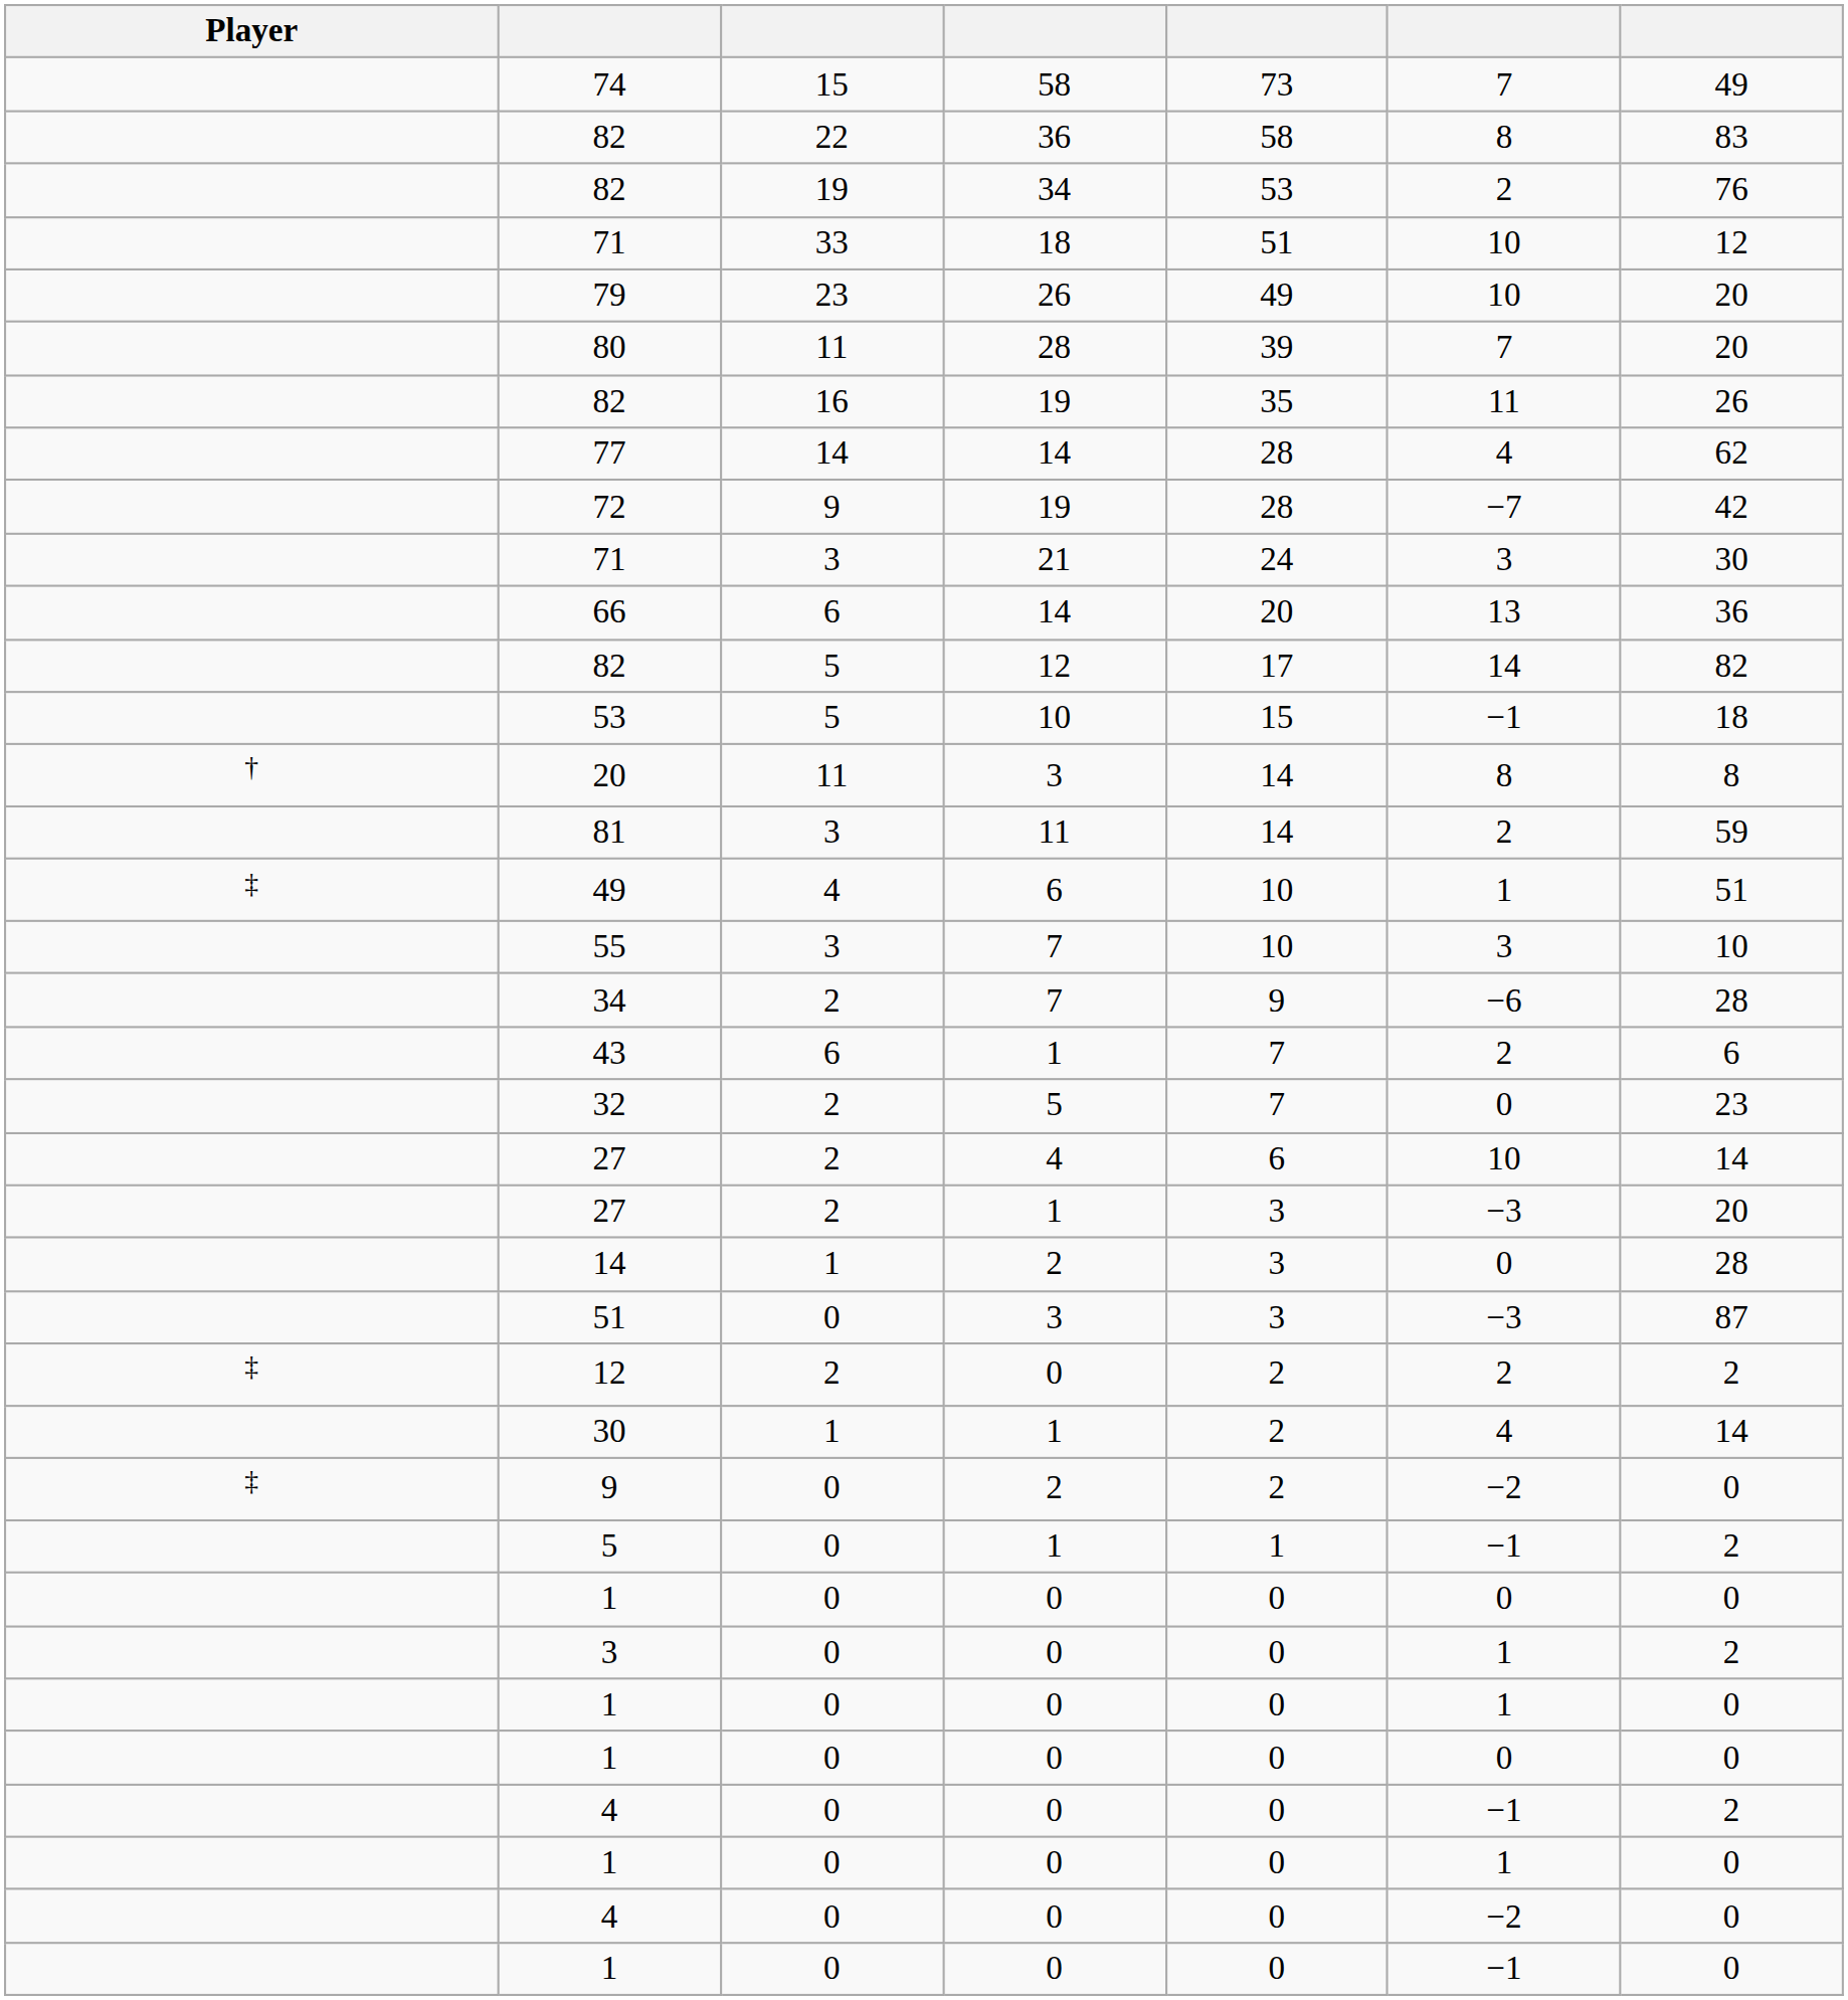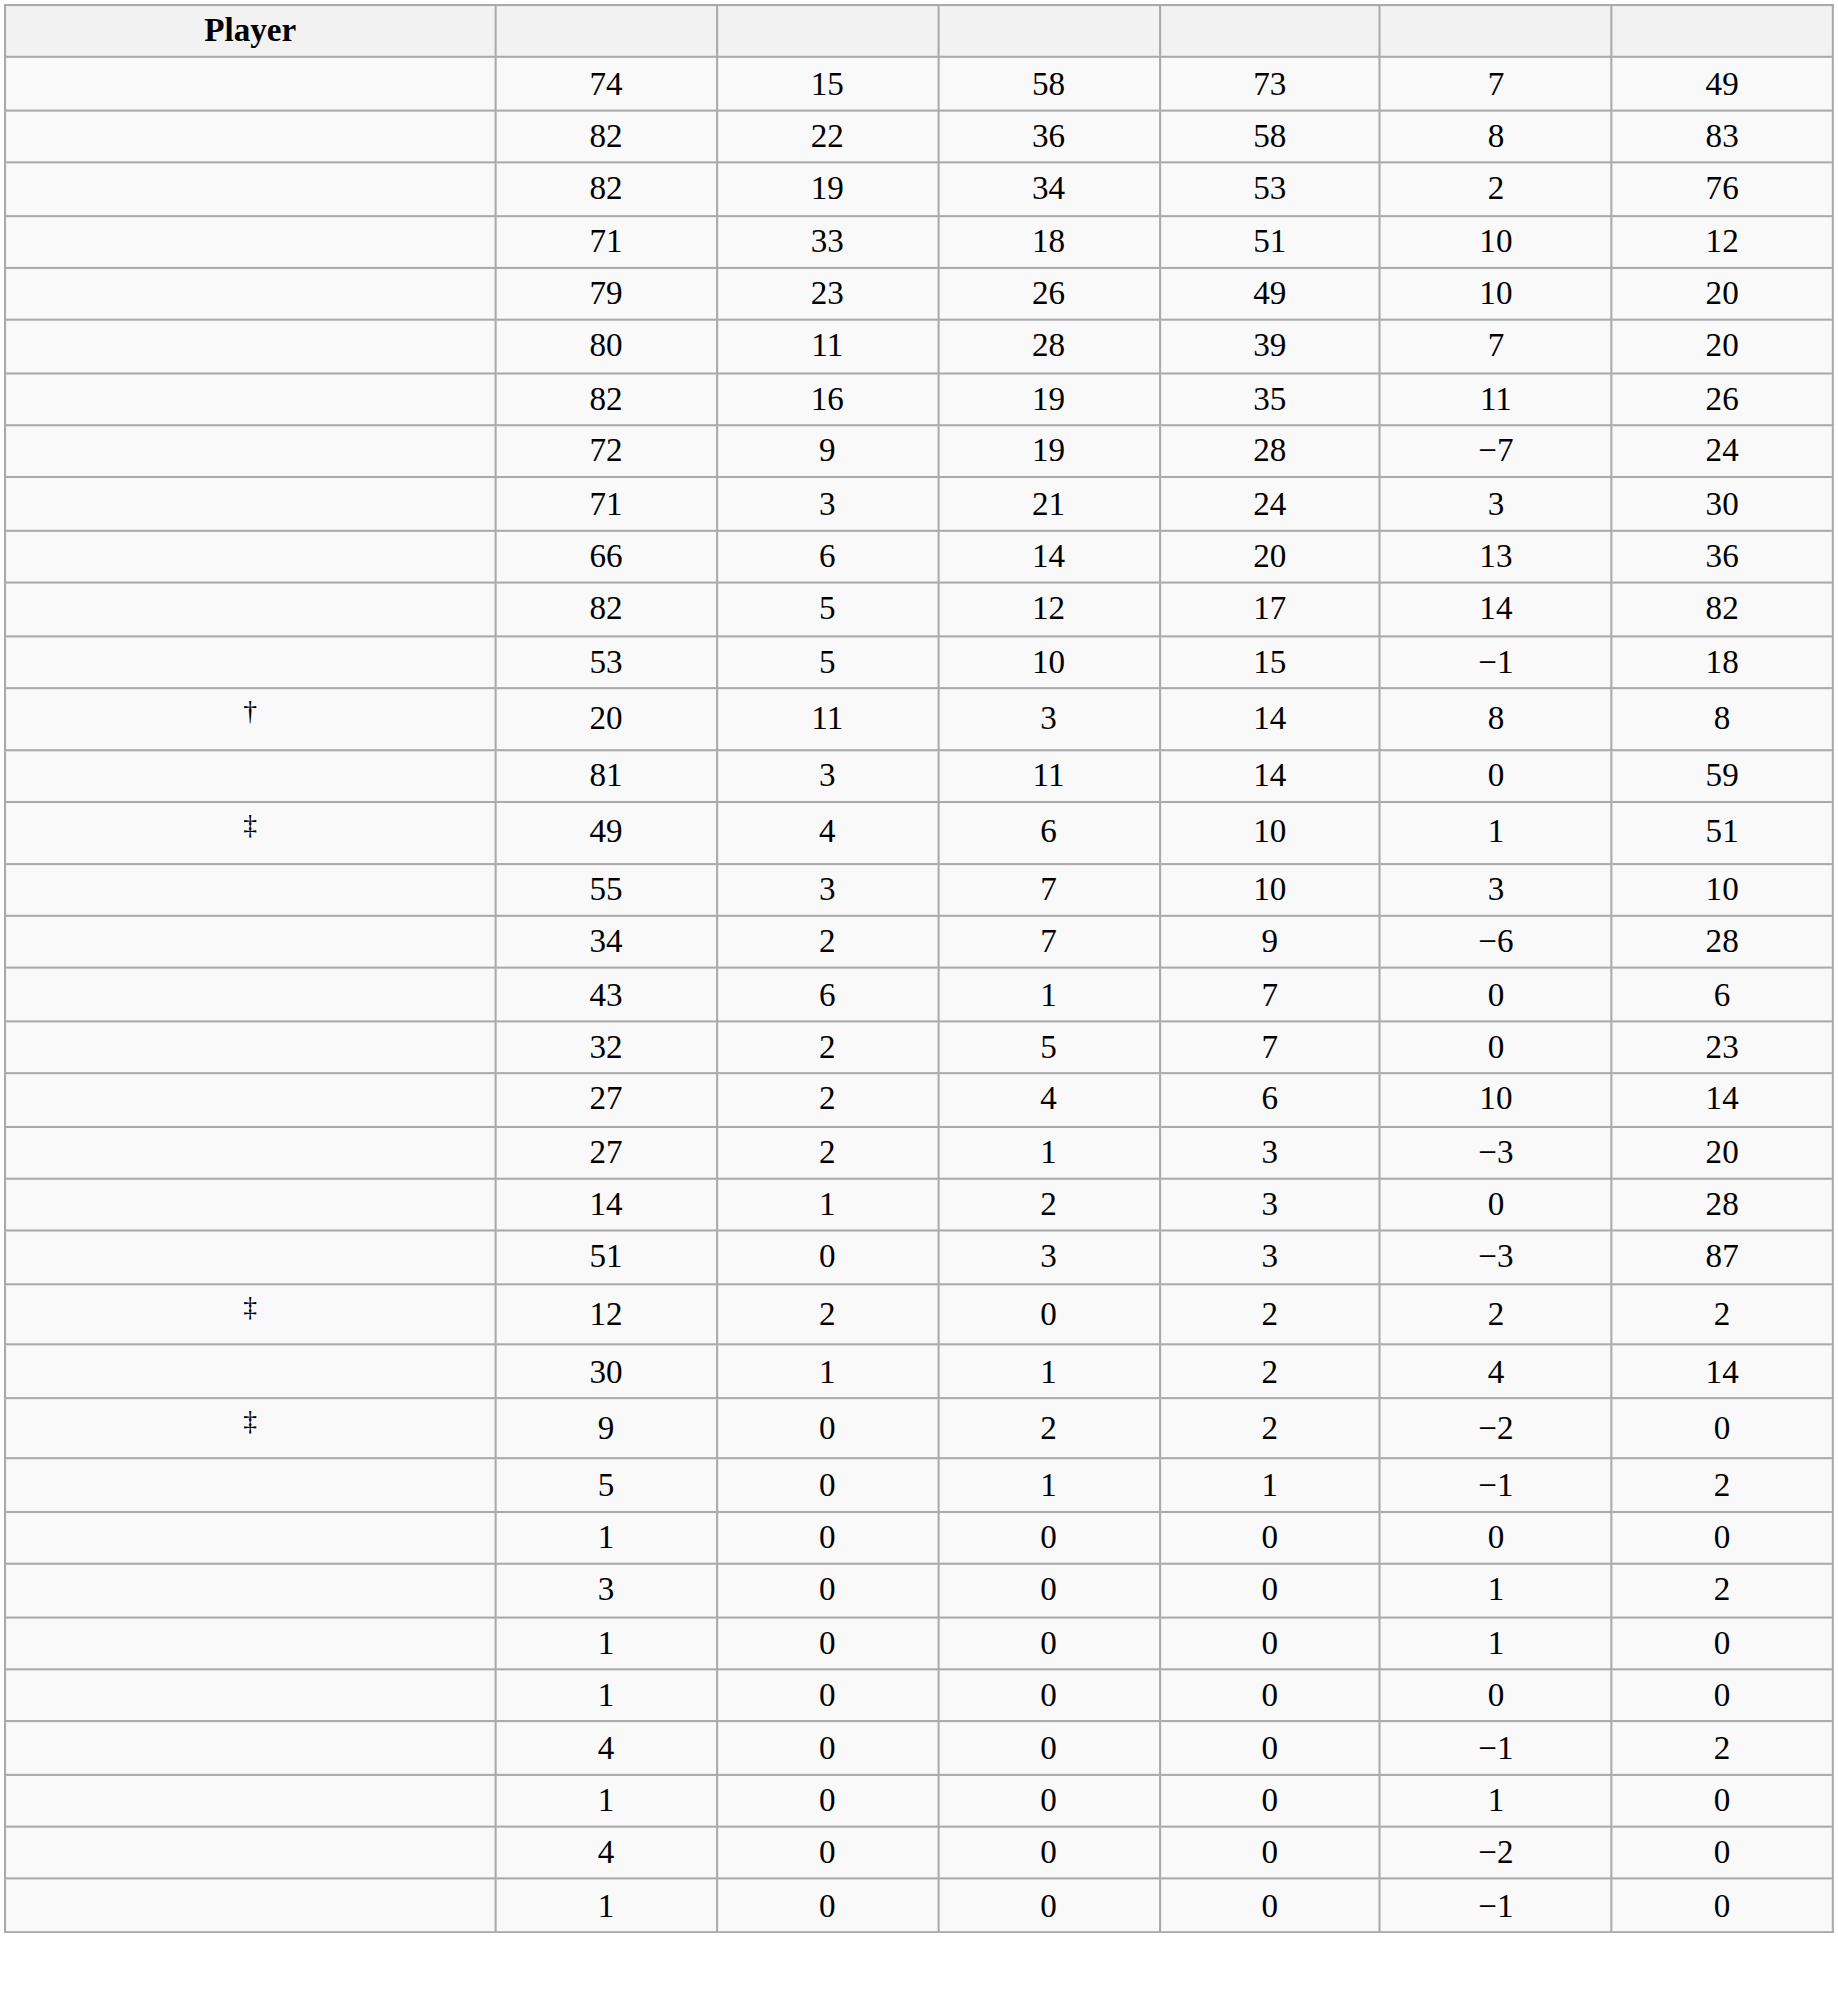 <table class="wikitable sortable" style="width:100%; text-align:center;">
 <tr>
 <th>Player</th>
 <th></th>
 <th></th>
 <th></th>
 <th></th>
 <th data-sort-type="number"></th>
 <th></th>
 </tr>
 <tr>
 <td></td>
 <td>74</td>
 <td>15</td>
 <td>58</td>
 <td>73</td>
 <td>7</td>
 <td>49</td>
 </tr>
 <tr>
 <td></td>
 <td>82</td>
 <td>22</td>
 <td>36</td>
 <td>58</td>
 <td>8</td>
 <td>83</td>
 </tr>
 <tr>
 <td></td>
 <td>82</td>
 <td>19</td>
 <td>34</td>
 <td>53</td>
 <td>2</td>
 <td>76</td>
 </tr>
 <tr>
 <td></td>
 <td>71</td>
 <td>33</td>
 <td>18</td>
 <td>51</td>
 <td>10</td>
 <td>12</td>
 </tr>
 <tr>
 <td></td>
 <td>79</td>
 <td>23</td>
 <td>26</td>
 <td>49</td>
 <td>10</td>
 <td>20</td>
 </tr>
 <tr>
 <td></td>
 <td>80</td>
 <td>11</td>
 <td>28</td>
 <td>39</td>
 <td>7</td>
 <td>20</td>
 </tr>
 <tr>
 <td></td>
 <td>82</td>
 <td>16</td>
 <td>19</td>
 <td>35</td>
 <td>11</td>
 <td>26</td>
 </tr>
 <tr>
 <td></td>
-<td>77</td>
-<td>14</td>
-<td>14</td>
-<td>28</td>
-<td>4</td>
-<td>62</td>
-</tr>
-<tr>
-<td></td>
 <td>72</td>
 <td>9</td>
 <td>19</td>
 <td>28</td>
 <td>−7</td>
-<td>42</td>
+<td>24</td>
 </tr>
 <tr>
 <td></td>
 <td>71</td>
 <td>3</td>
 <td>21</td>
 <td>24</td>
 <td>3</td>
 <td>30</td>
 </tr>
 <tr>
 <td></td>
 <td>66</td>
 <td>6</td>
 <td>14</td>
 <td>20</td>
 <td>13</td>
 <td>36</td>
 </tr>
 <tr>
 <td></td>
 <td>82</td>
 <td>5</td>
 <td>12</td>
 <td>17</td>
 <td>14</td>
 <td>82</td>
 </tr>
 <tr>
 <td></td>
 <td>53</td>
 <td>5</td>
 <td>10</td>
 <td>15</td>
 <td>−1</td>
 <td>18</td>
 </tr>
 <tr>
 <td><sup>†</sup></td>
 <td>20</td>
 <td>11</td>
 <td>3</td>
 <td>14</td>
 <td>8</td>
 <td>8</td>
 </tr>
 <tr>
 <td></td>
 <td>81</td>
 <td>3</td>
 <td>11</td>
 <td>14</td>
-<td>2</td>
+<td>0</td>
 <td>59</td>
 </tr>
 <tr>
 <td><sup>‡</sup></td>
 <td>49</td>
 <td>4</td>
 <td>6</td>
 <td>10</td>
 <td>1</td>
 <td>51</td>
 </tr>
 <tr>
 <td></td>
 <td>55</td>
 <td>3</td>
 <td>7</td>
 <td>10</td>
 <td>3</td>
 <td>10</td>
 </tr>
 <tr>
 <td></td>
 <td>34</td>
 <td>2</td>
 <td>7</td>
 <td>9</td>
 <td>−6</td>
 <td>28</td>
 </tr>
 <tr>
 <td></td>
 <td>43</td>
 <td>6</td>
 <td>1</td>
 <td>7</td>
-<td>2</td>
+<td>0</td>
 <td>6</td>
 </tr>
 <tr>
 <td></td>
 <td>32</td>
 <td>2</td>
 <td>5</td>
 <td>7</td>
 <td>0</td>
 <td>23</td>
 </tr>
 <tr>
 <td></td>
 <td>27</td>
 <td>2</td>
 <td>4</td>
 <td>6</td>
 <td>10</td>
 <td>14</td>
 </tr>
 <tr>
 <td></td>
 <td>27</td>
 <td>2</td>
 <td>1</td>
 <td>3</td>
 <td>−3</td>
 <td>20</td>
 </tr>
 <tr>
 <td></td>
 <td>14</td>
 <td>1</td>
 <td>2</td>
 <td>3</td>
 <td>0</td>
 <td>28</td>
 </tr>
 <tr>
 <td></td>
 <td>51</td>
 <td>0</td>
 <td>3</td>
 <td>3</td>
 <td>−3</td>
 <td>87</td>
 </tr>
 <tr>
 <td><sup>‡</sup></td>
 <td>12</td>
 <td>2</td>
 <td>0</td>
 <td>2</td>
 <td>2</td>
 <td>2</td>
 </tr>
 <tr>
 <td></td>
 <td>30</td>
 <td>1</td>
 <td>1</td>
 <td>2</td>
 <td>4</td>
 <td>14</td>
 </tr>
 <tr>
 <td><sup>‡</sup></td>
 <td>9</td>
 <td>0</td>
 <td>2</td>
 <td>2</td>
 <td>−2</td>
 <td>0</td>
 </tr>
 <tr>
 <td></td>
 <td>5</td>
 <td>0</td>
 <td>1</td>
 <td>1</td>
 <td>−1</td>
 <td>2</td>
 </tr>
 <tr>
 <td></td>
 <td>1</td>
 <td>0</td>
 <td>0</td>
 <td>0</td>
 <td>0</td>
 <td>0</td>
 </tr>
 <tr>
 <td></td>
 <td>3</td>
 <td>0</td>
 <td>0</td>
 <td>0</td>
 <td>1</td>
 <td>2</td>
 </tr>
 <tr>
 <td></td>
 <td>1</td>
 <td>0</td>
 <td>0</td>
 <td>0</td>
 <td>1</td>
 <td>0</td>
 </tr>
 <tr>
 <td></td>
 <td>1</td>
 <td>0</td>
 <td>0</td>
 <td>0</td>
 <td>0</td>
 <td>0</td>
 </tr>
 <tr>
 <td></td>
 <td>4</td>
 <td>0</td>
 <td>0</td>
 <td>0</td>
 <td>−1</td>
 <td>2</td>
 </tr>
 <tr>
 <td></td>
 <td>1</td>
 <td>0</td>
 <td>0</td>
 <td>0</td>
 <td>1</td>
 <td>0</td>
 </tr>
 <tr>
 <td></td>
 <td>4</td>
 <td>0</td>
 <td>0</td>
 <td>0</td>
 <td>−2</td>
 <td>0</td>
 </tr>
 <tr>
 <td></td>
 <td>1</td>
 <td>0</td>
 <td>0</td>
 <td>0</td>
 <td>−1</td>
 <td>0</td>
 </tr>
 </table>
